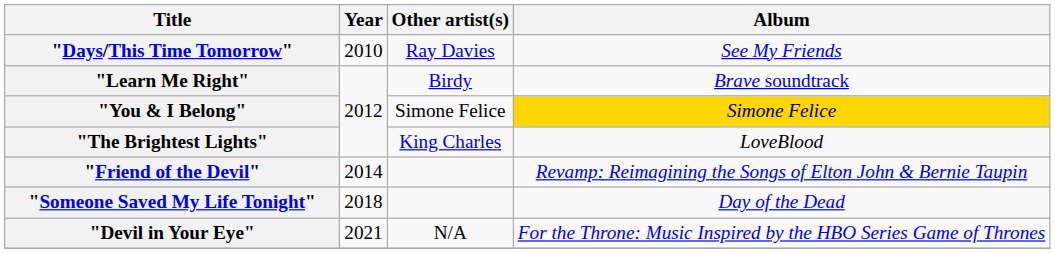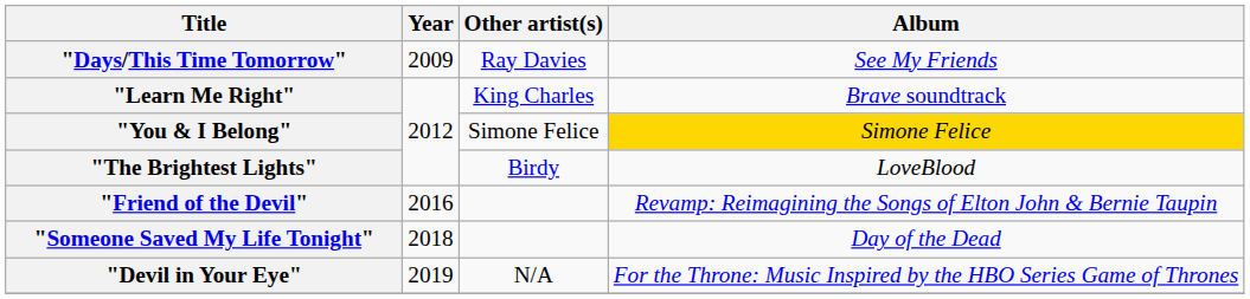 <table class="wikitable plainrowheaders" style="text-align:center;">
 <tr>
 <th scope="col" style="width:17em;">Title</th>
 <th scope="col" style="width:1em;">Year</th>
 <th scope="col">Other artist(s)</th>
 <th scope="col">Album</th>
 </tr>
 <tr>
 <th scope="row">"<a href='#'>Days</a>/<a href='#'>This Time Tomorrow</a>"</th>
-<td>2010</td>
+<td>2009</td>
 <td><a href='#'>Ray Davies</a></td>
 <td><em><a href='#'>See My Friends</a></em></td>
 </tr>
 <tr>
 <th scope="row">"Learn Me Right"</th>
 <td rowspan="3">2012</td>
-<td><a href='#'>Birdy</a></td>
+<td><a href='#'>King Charles</a></td>
 <td><a href='#'><em>Brave</em> soundtrack</a></td>
 </tr>
 <tr>
 <th scope="row">"You & I Belong"<br></th>
 <td>Simone Felice</td>
 <td style="background: gold;"><em>Simone Felice</em></td>
 </tr>
 <tr>
 <th scope="row">"The Brightest Lights"<br></th>
-<td><a href='#'>King Charles</a></td>
+<td><a href='#'>Birdy</a></td>
 <td><em>LoveBlood</em></td>
 </tr>
 <tr>
 <th scope="row">"<a href='#'>Friend of the Devil</a>"</th>
-<td>2014</td>
+<td>2016</td>
 <td></td>
 <td><em><a href='#'>Revamp: Reimagining the Songs of Elton John & Bernie Taupin</a></em></td>
 </tr>
 <tr>
 <th scope="row">"<a href='#'>Someone Saved My Life Tonight</a>"</th>
 <td>2018</td>
 <td></td>
 <td><em><a href='#'>Day of the Dead</a></em></td>
 </tr>
 <tr>
 <th scope="row">"Devil in Your Eye"</th>
-<td>2021</td>
+<td>2019</td>
 <td>N/A</td>
 <td><em><a href='#'>For the Throne: Music Inspired by the HBO Series Game of Thrones</a></em></td>
 </tr>
 <tr>
 </tr>
 </table>
